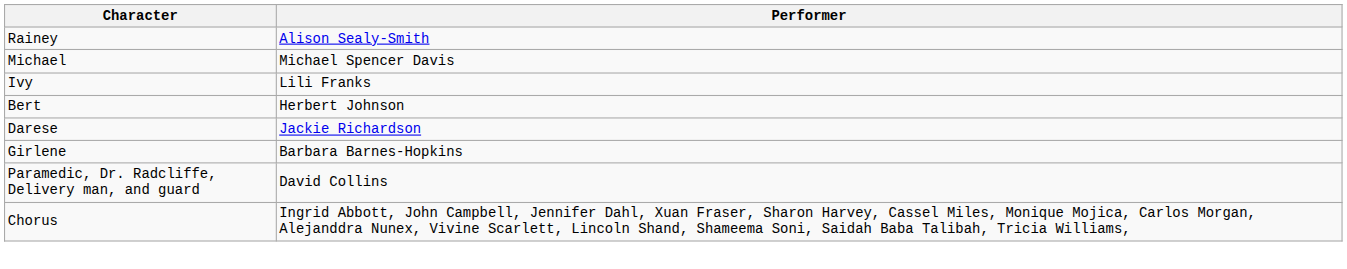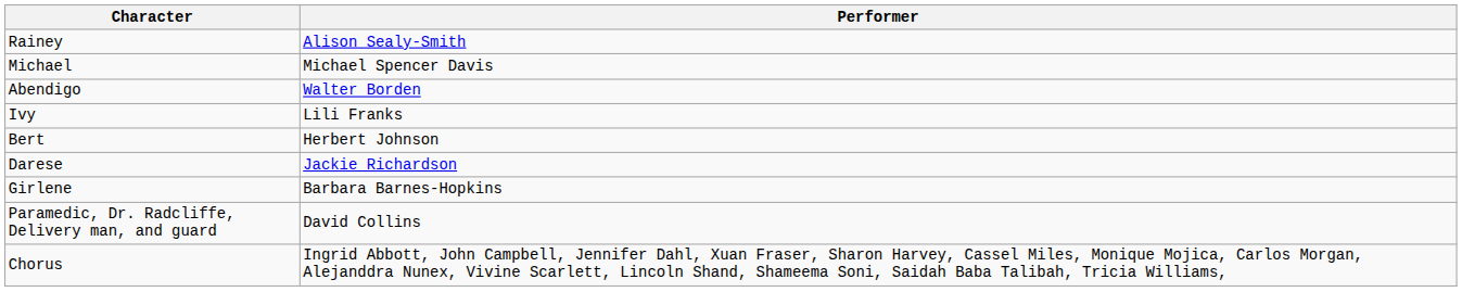 <table class="wikitable">
 <tr>
 <th>Character</th>
 <th>Performer</th>
 </tr>
 <tr>
 <td>Rainey</td>
 <td><a href='#'>Alison Sealy-Smith</a></td>
 </tr>
 <tr>
 <td>Michael</td>
 <td>Michael Spencer Davis</td>
+</tr>
+<tr>
+<td>Abendigo</td>
+<td><a href='#'>Walter Borden</a></td>
 </tr>
 <tr>
 <td>Ivy</td>
 <td>Lili Franks</td>
 </tr>
 <tr>
 <td>Bert</td>
 <td>Herbert Johnson</td>
 </tr>
 <tr>
 <td>Darese</td>
 <td><a href='#'>Jackie Richardson</a></td>
 </tr>
 <tr>
 <td>Girlene</td>
 <td>Barbara Barnes-Hopkins</td>
 </tr>
 <tr>
 <td>Paramedic, Dr. Radcliffe,  Delivery man, and guard</td>
 <td>David Collins</td>
 </tr>
 <tr>
 <td>Chorus</td>
 <td>Ingrid Abbott, John Campbell, Jennifer Dahl, Xuan Fraser, Sharon Harvey, Cassel Miles, Monique Mojica, Carlos Morgan, Alejanddra Nunex, Vivine Scarlett, Lincoln Shand,   Shameema Soni, Saidah Baba Talibah, Tricia Williams,</td>
 </tr>
 </table>
